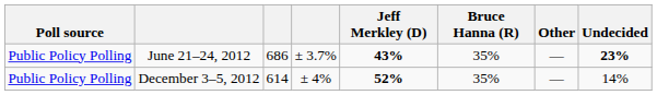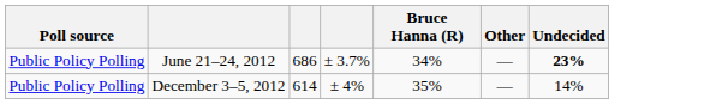 <table class="wikitable" style="text-align:center">
 <tr valign= bottom>
 <th>Poll source</th>
 <th></th>
 <th></th>
 <th></th>
-<th style="width:100px;">Jeff<br>Merkley (D)</th>
 <th style="width:100px;">Bruce<br>Hanna (R)</th>
 <th>Other</th>
 <th>Undecided</th>
 </tr>
 <tr>
 <td align=left><a href='#'>Public Policy Polling</a></td>
 <td>June 21–24, 2012</td>
 <td>686</td>
 <td>± 3.7%</td>
-<td><strong>43%</strong></td>
-<td>35%</td>
+<td>34%</td>
 <td>—</td>
 <td><strong>23%</strong></td>
 </tr>
 <tr>
 <td align=left><a href='#'>Public Policy Polling</a></td>
 <td>December 3–5, 2012</td>
 <td>614</td>
 <td>± 4%</td>
-<td><strong>52%</strong></td>
 <td>35%</td>
 <td>—</td>
 <td>14%</td>
 </tr>
 </table>
